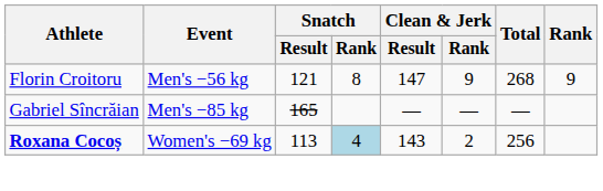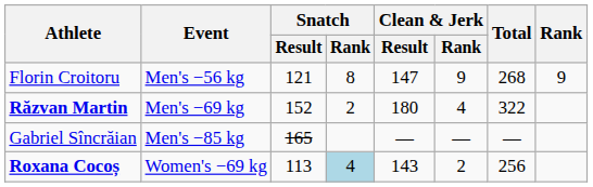 <table class="wikitable" style="font-size:90%">
 <tr>
 <th rowspan=2>Athlete</th>
 <th rowspan=2>Event</th>
 <th colspan="2">Snatch</th>
 <th colspan="2">Clean & Jerk</th>
 <th rowspan="2">Total</th>
 <th rowspan="2">Rank</th>
 </tr>
 <tr style="font-size:95%">
 <th>Result</th>
 <th>Rank</th>
 <th>Result</th>
 <th>Rank</th>
 </tr>
 <tr align=center>
 <td align=left><a href='#'>Florin Croitoru</a></td>
 <td align=left><a href='#'>Men's −56 kg</a></td>
 <td>121</td>
 <td>8</td>
 <td>147</td>
 <td>9</td>
 <td>268</td>
 <td>9</td>
 </tr>
 <tr align=center>
+<td align=left><strong><a href='#'>Răzvan Martin</a></strong></td>
+<td align=left><a href='#'>Men's −69 kg</a></td>
+<td>152</td>
+<td>2</td>
+<td>180</td>
+<td>4</td>
+<td>322</td>
+<td></td>
+</tr>
+<tr align=center>
 <td align=left><a href='#'>Gabriel Sîncrăian</a></td>
 <td align=left><a href='#'>Men's −85 kg</a></td>
 <td><s>165</s></td>
 <td></td>
 <td>—</td>
 <td>—</td>
 <td>—</td>
 <td></td>
 </tr>
 <tr align=center>
 <td align=left><strong><a href='#'>Roxana Cocoș</a></strong></td>
 <td align=left><a href='#'>Women's −69 kg</a></td>
 <td>113</td>
 <td style="background: lightblue;">4</td>
 <td>143</td>
 <td>2</td>
 <td>256</td>
 <td></td>
 </tr>
 </table>
